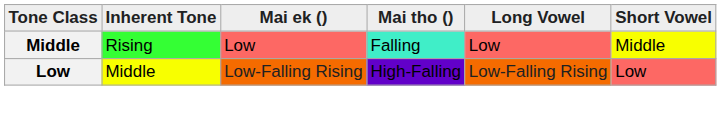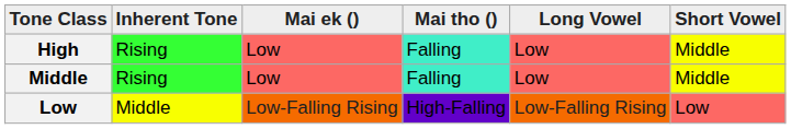 <table class="wikitable">
 <tr ----bgcolor="#eeeeee">
 <th style="font-weight:bold; background-color:rgb(238, 238, 238); color:rgb(32, 33, 34);" style="width: 120px;">Tone Class</th>
 <th style="font-weight:bold; background-color:rgb(238, 238, 238); color:rgb(32, 33, 34);" style="width: 120px;">Inherent Tone</th>
 <th style="font-weight:bold; background-color:rgb(238, 238, 238); color:rgb(32, 33, 34);" style="width: 120px;">Mai ek ()</th>
 <th style="font-weight:bold; background-color:rgb(238, 238, 238); color:rgb(32, 33, 34);" style="width: 120px;">Mai tho ()</th>
 <th style="font-weight:bold; background-color:rgb(238, 238, 238); color:rgb(32, 33, 34);" style="width: 120px;">Long Vowel</th>
 <th style="font-weight:bold; background-color:rgb(238, 238, 238); color:rgb(32, 33, 34);" style="width: 120px;">Short Vowel</th>
+</tr>
+<tr>
+<th>High</th>
+<td style="background-color:#34ff34;">Rising</td>
+<td style="background-color:#fd6864;">Low</td>
+<td style="background-color:#40eec8;">Falling</td>
+<td style="background-color:#fd6864;">Low</td>
+<td style="background-color:#f8ff00;">Middle</td>
 </tr>
 <tr>
 <th>Middle</th>
 <td style="background-color:#34ff34;">Rising</td>
 <td style="background-color:#fd6864;">Low</td>
 <td style="background-color:#40eec8;">Falling</td>
 <td style="background-color:#fd6864;">Low</td>
 <td style="background-color:#f8ff00;">Middle</td>
 </tr>
 <tr>
 <th>Low</th>
 <td style="background-color:#f8ff00;">Middle</td>
 <td style="background-color:#f56b00; color:rgb(32, 33, 34);">Low-Falling Rising</td>
 <td style="background-color:#6200c9;">High-Falling</td>
 <td style="background-color:#f56b00; color:rgb(32, 33, 34);">Low-Falling Rising</td>
 <td style="background-color:#fd6864;">Low</td>
 </tr>
 </table>
